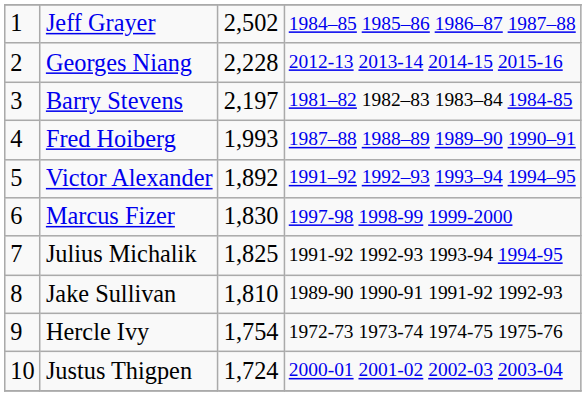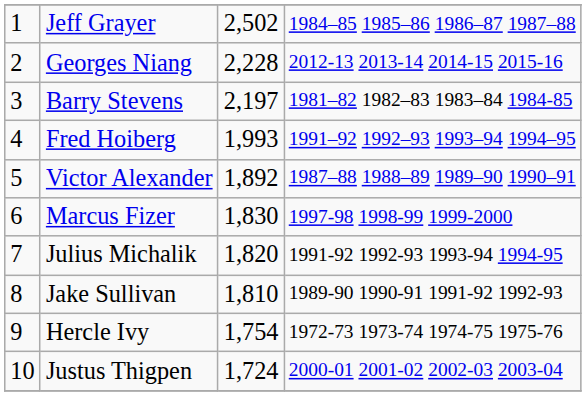 <table class="wikitable">
 <tr>
 </tr>
 <tr>
 <td>1</td>
 <td><a href='#'>Jeff Grayer</a></td>
 <td>2,502</td>
 <td style="font-size:80%;"><a href='#'>1984–85</a> <a href='#'>1985–86</a> <a href='#'>1986–87</a> <a href='#'>1987–88</a></td>
 </tr>
 <tr>
 <td>2</td>
 <td><a href='#'>Georges Niang</a></td>
 <td>2,228</td>
 <td style="font-size:80%;"><a href='#'>2012-13</a> <a href='#'>2013-14</a> <a href='#'>2014-15</a> <a href='#'>2015-16</a></td>
 </tr>
 <tr>
 <td>3</td>
 <td><a href='#'>Barry Stevens</a></td>
 <td>2,197</td>
 <td style="font-size:80%;"><a href='#'>1981–82</a> 1982–83 1983–84 <a href='#'>1984-85</a></td>
 </tr>
 <tr>
 <td>4</td>
 <td><a href='#'>Fred Hoiberg</a></td>
 <td>1,993</td>
-<td style="font-size:80%;"><a href='#'>1987–88</a> <a href='#'>1988–89</a> <a href='#'>1989–90</a> <a href='#'>1990–91</a></td>
+<td style="font-size:80%;"><a href='#'>1991–92</a> <a href='#'>1992–93</a> <a href='#'>1993–94</a> <a href='#'>1994–95</a></td>
 </tr>
 <tr>
 <td>5</td>
 <td><a href='#'>Victor Alexander</a></td>
 <td>1,892</td>
-<td style="font-size:80%;"><a href='#'>1991–92</a> <a href='#'>1992–93</a> <a href='#'>1993–94</a> <a href='#'>1994–95</a></td>
+<td style="font-size:80%;"><a href='#'>1987–88</a> <a href='#'>1988–89</a> <a href='#'>1989–90</a> <a href='#'>1990–91</a></td>
 </tr>
 <tr>
 <td>6</td>
 <td><a href='#'>Marcus Fizer</a></td>
 <td>1,830</td>
 <td style="font-size:80%;"><a href='#'>1997-98</a> <a href='#'>1998-99</a> <a href='#'>1999-2000</a></td>
 </tr>
 <tr>
 <td>7</td>
 <td>Julius Michalik</td>
-<td>1,825</td>
+<td>1,820</td>
 <td style="font-size:80%;">1991-92 1992-93 1993-94 <a href='#'>1994-95</a></td>
 </tr>
 <tr>
 <td>8</td>
 <td>Jake Sullivan</td>
 <td>1,810</td>
 <td style="font-size:80%;">1989-90 1990-91 1991-92 1992-93</td>
 </tr>
 <tr>
 <td>9</td>
 <td>Hercle Ivy</td>
 <td>1,754</td>
 <td style="font-size:80%;">1972-73 1973-74 1974-75 1975-76</td>
 </tr>
 <tr>
 <td>10</td>
 <td>Justus Thigpen</td>
 <td>1,724</td>
 <td style="font-size:80%;"><a href='#'>2000-01</a> <a href='#'>2001-02</a> <a href='#'>2002-03</a> <a href='#'>2003-04</a></td>
 </tr>
 <tr>
 </tr>
 </table>
